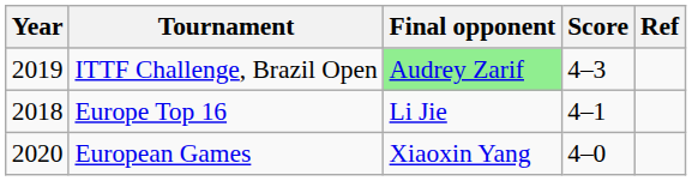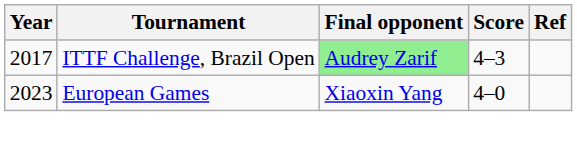 <table class="wikitable" style="font-size: 95%;">
 <tr>
 <th>Year</th>
 <th>Tournament</th>
 <th>Final opponent</th>
 <th>Score</th>
 <th>Ref</th>
 </tr>
 <tr>
-<td>2019</td>
+<td>2017</td>
 <td><a href='#'>ITTF Challenge</a>, Brazil Open</td>
 <td style="background: lightgreen;"> <a href='#'>Audrey Zarif</a></td>
 <td>4–3</td>
 <td></td>
 </tr>
 <tr>
-<td>2018</td>
-<td><a href='#'>Europe Top 16</a></td>
-<td> <a href='#'>Li Jie</a></td>
-<td>4–1</td>
-<td></td>
-</tr>
-<tr>
-<td>2020</td>
+<td>2023</td>
 <td><a href='#'>European Games</a></td>
 <td> <a href='#'>Xiaoxin Yang</a></td>
 <td>4–0</td>
 <td></td>
 </tr>
 </table>
